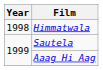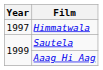 <table class="wikitable sortable">
 <tr>
 <th>Year</th>
 <th>Film</th>
 </tr>
 <tr>
-<td>1998</td>
+<td>1997</td>
 <td><em><a href='#'>Himmatwala</a></em></td>
 </tr>
 <tr>
 <td rowspan=2>1999</td>
 <td><em><a href='#'>Sautela</a></em></td>
 </tr>
 <tr>
 <td><em><a href='#'>Aaag Hi Aag</a></em></td>
 </tr>
 </table>
